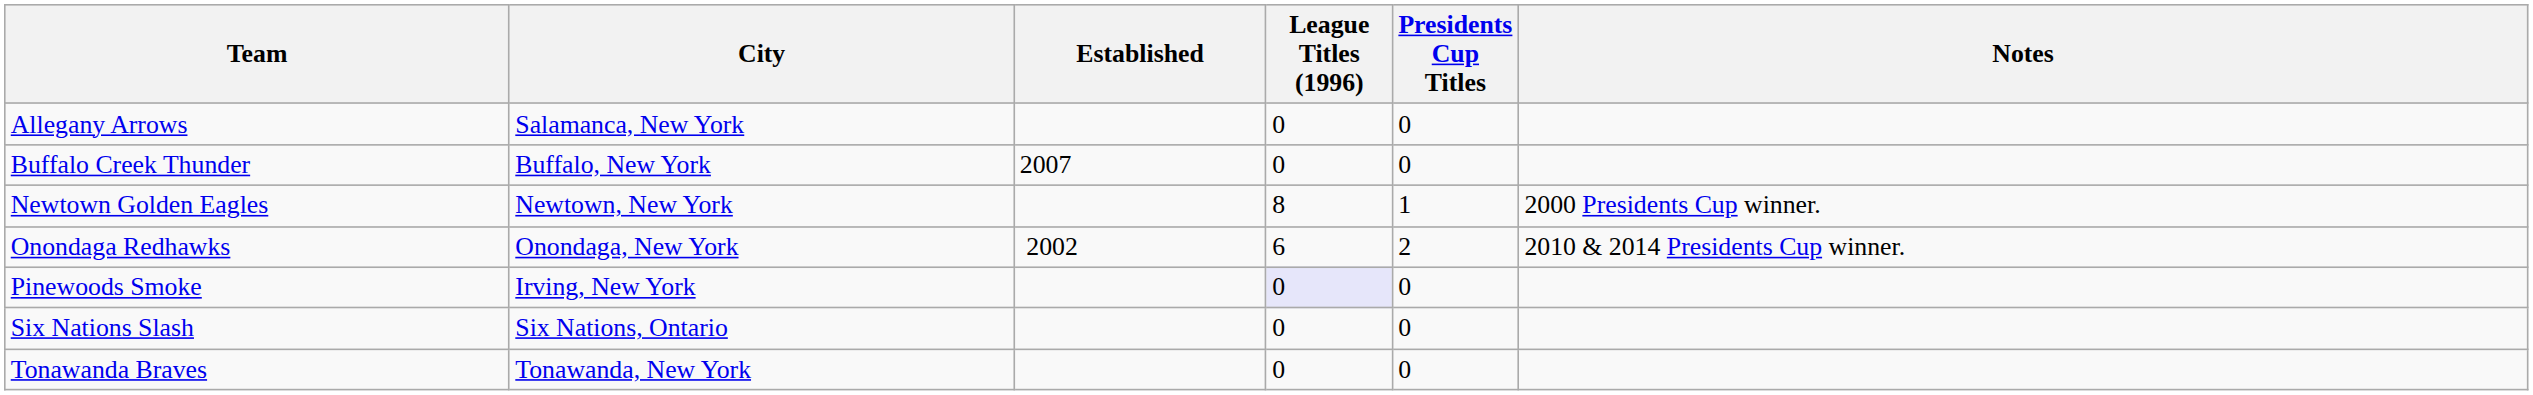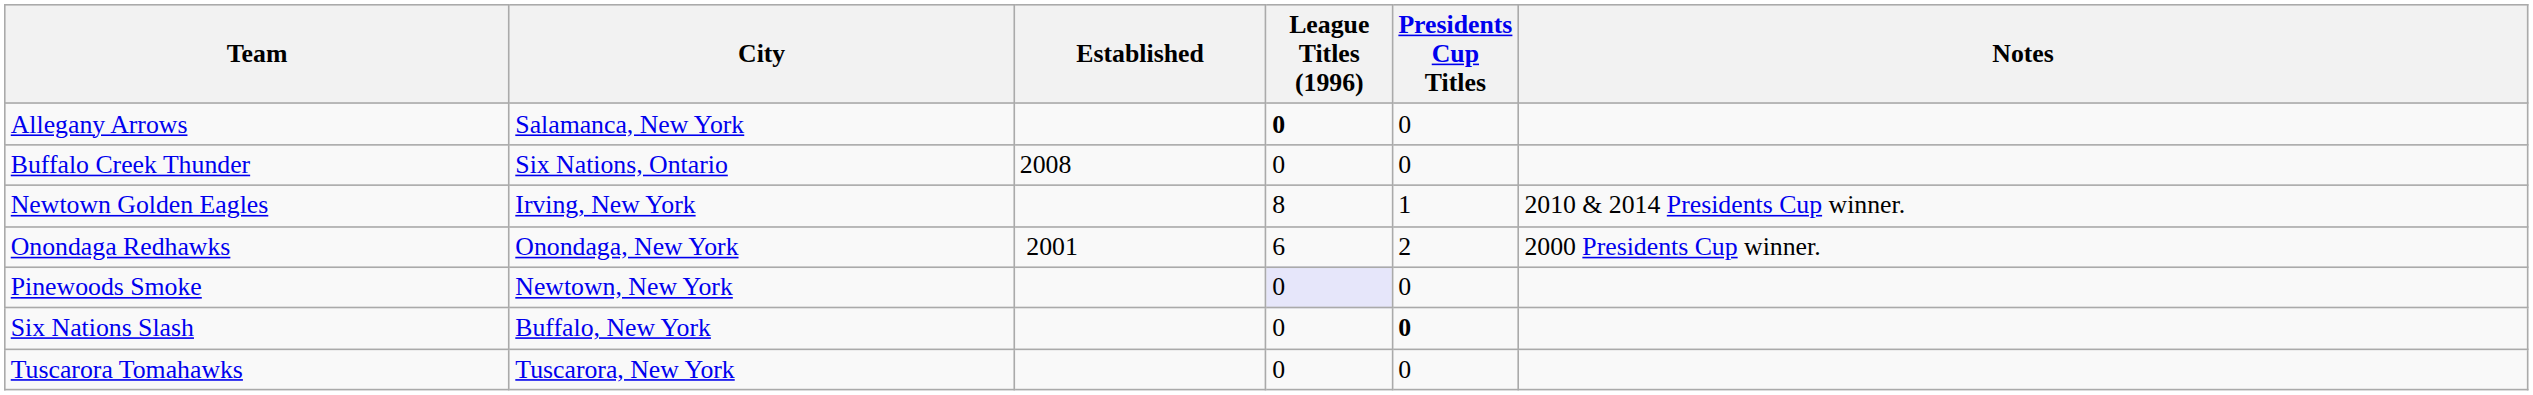 <table class="wikitable sortable">
 <tr>
 <th bgcolor="#DDDDFF" width="20%">Team</th>
 <th bgcolor="#DDDDFF" width="20%">City</th>
 <th bgcolor="#DDDDFF" width="10%">Established</th>
 <th bgcolor="#DDDDFF" width="5%">League Titles (1996)</th>
 <th bgcolor="#DDDDFF" width="5%"><a href='#'>Presidents Cup</a> Titles</th>
 <th bgcolor="#DDDDFF" width="40%" class="unsortable">Notes</th>
 </tr>
 <tr>
 <td><a href='#'>Allegany Arrows</a></td>
 <td><a href='#'>Salamanca, New York</a></td>
 <td></td>
-<td>0</td>
+<td><strong>0</strong></td>
 <td>0</td>
 <td></td>
 </tr>
 <tr>
 <td><a href='#'>Buffalo Creek Thunder</a></td>
-<td><a href='#'>Buffalo, New York</a></td>
-<td>2007</td>
+<td><a href='#'>Six Nations, Ontario</a></td>
+<td>2008</td>
 <td>0</td>
 <td>0</td>
 <td></td>
 </tr>
 <tr>
 <td><a href='#'>Newtown Golden Eagles</a></td>
-<td><a href='#'>Newtown, New York</a></td>
+<td><a href='#'>Irving, New York</a></td>
 <td> </td>
 <td>8</td>
 <td>1</td>
-<td>2000 <a href='#'>Presidents Cup</a> winner.</td>
+<td>2010 & 2014 <a href='#'>Presidents Cup</a> winner.</td>
 </tr>
 <tr>
 <td><a href='#'>Onondaga Redhawks</a></td>
 <td><a href='#'>Onondaga, New York</a></td>
-<td> 2002</td>
+<td> 2001</td>
 <td>6</td>
 <td>2</td>
-<td>2010 & 2014 <a href='#'>Presidents Cup</a> winner.</td>
+<td>2000 <a href='#'>Presidents Cup</a> winner.</td>
 </tr>
 <tr>
 <td><a href='#'>Pinewoods Smoke</a></td>
-<td><a href='#'>Irving, New York</a></td>
+<td><a href='#'>Newtown, New York</a></td>
 <td> </td>
 <td style="background: lavender;">0</td>
 <td>0</td>
 <td></td>
 </tr>
 <tr>
 <td><a href='#'>Six Nations Slash</a></td>
-<td><a href='#'>Six Nations, Ontario</a></td>
+<td><a href='#'>Buffalo, New York</a></td>
 <td> </td>
 <td>0</td>
-<td>0</td>
+<td><strong>0</strong></td>
 <td></td>
 </tr>
 <tr>
-<td><a href='#'>Tonawanda Braves</a></td>
-<td><a href='#'>Tonawanda, New York</a></td>
+<td><a href='#'>Tuscarora Tomahawks</a></td>
+<td><a href='#'>Tuscarora, New York</a></td>
 <td></td>
 <td>0</td>
 <td>0</td>
 <td></td>
 </tr>
 </table>
